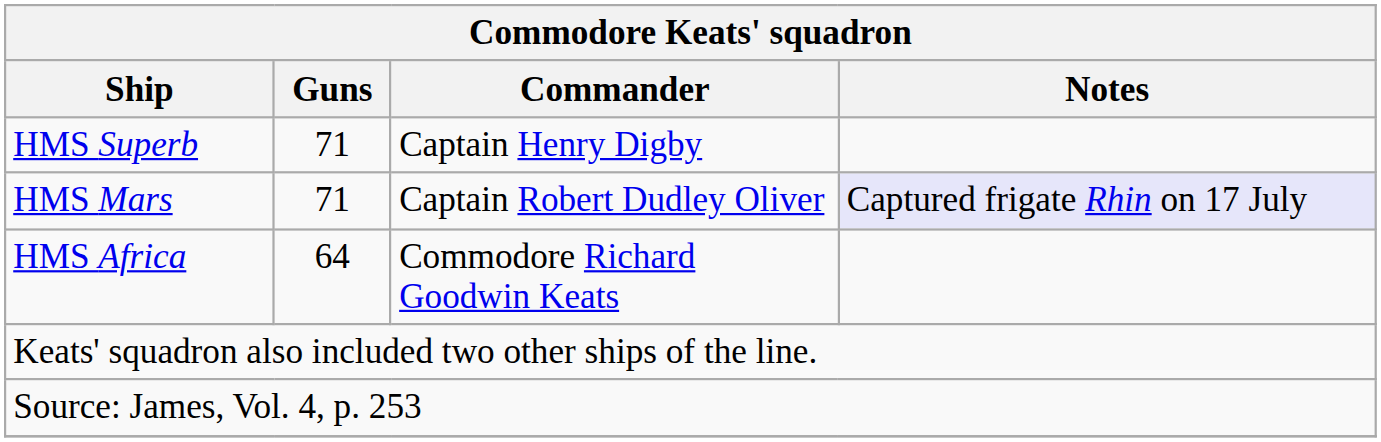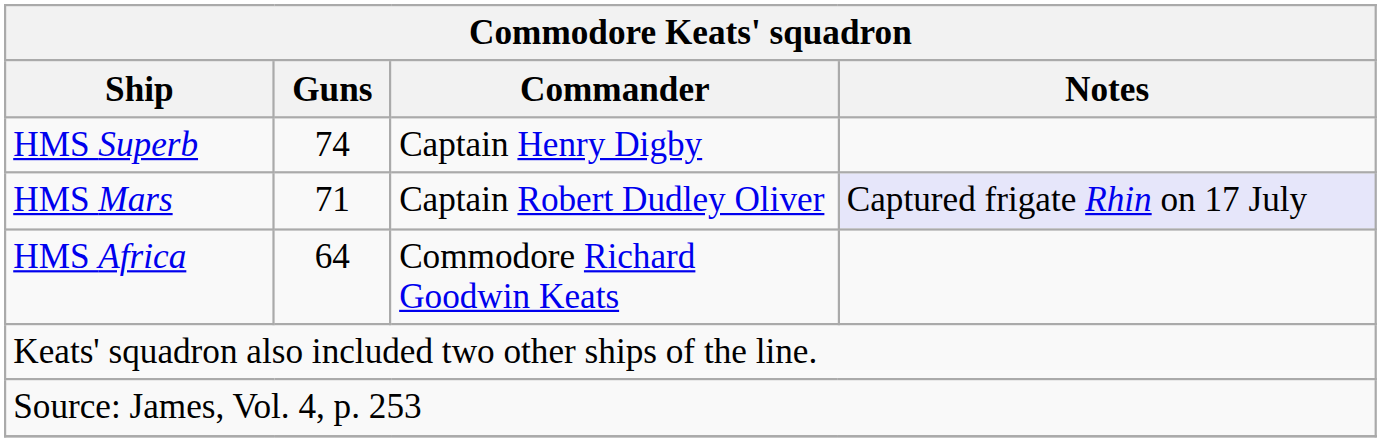 <table class="wikitable" width=100%>
 <tr valign="top">
 <th colspan="11" bgcolor="white">Commodore Keats' squadron</th>
 </tr>
 <tr valign="top">
 <th width=15%; align= center>Ship</th>
 <th width=5%; align= center>Guns</th>
 <th width=25%; align= center>Commander</th>
 <th width=30%; align= center>Notes</th>
 </tr>
 <tr valign="top">
 <td align= left><a href='#'>HMS <em>Superb</em></a></td>
-<td align= center>71</td>
+<td align= center>74</td>
 <td align= left>Captain <a href='#'>Henry Digby</a></td>
 <td align= left></td>
 </tr>
 <tr valign="top">
 <td align= left><a href='#'>HMS <em>Mars</em></a></td>
 <td align= center>71</td>
 <td align= left>Captain <a href='#'>Robert Dudley Oliver</a></td>
 <td align= left style="background: lavender;">Captured frigate <a href='#'><em>Rhin</em></a> on 17 July</td>
 </tr>
 <tr valign="top">
 <td align= left><a href='#'>HMS <em>Africa</em></a></td>
 <td align= center>64</td>
 <td align= left>Commodore <a href='#'>Richard Goodwin Keats</a></td>
 <td align= left></td>
 </tr>
 <tr valign="top">
 <td colspan="9" align="left">Keats' squadron also included two other ships of the line.</td>
 </tr>
 <tr valign="top">
 <td colspan="9" align="left">Source: James, Vol. 4, p. 253</td>
 </tr>
 <tr>
 </tr>
 </table>
